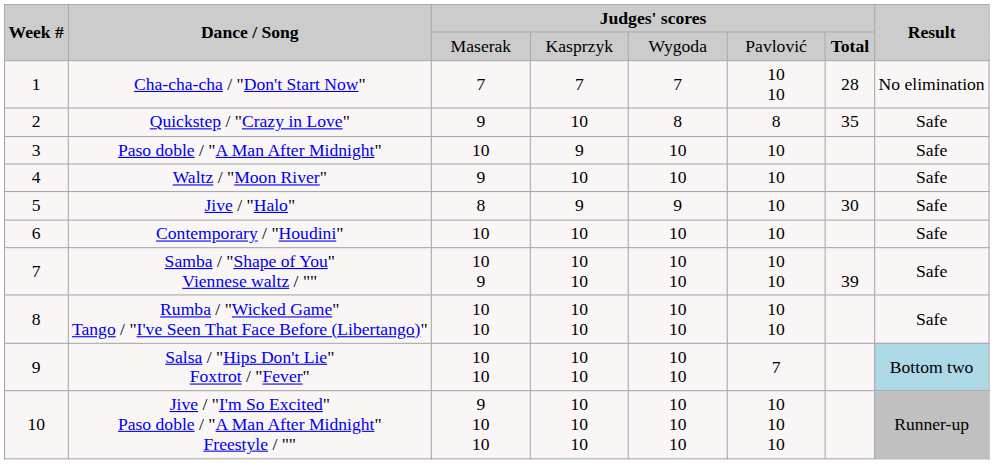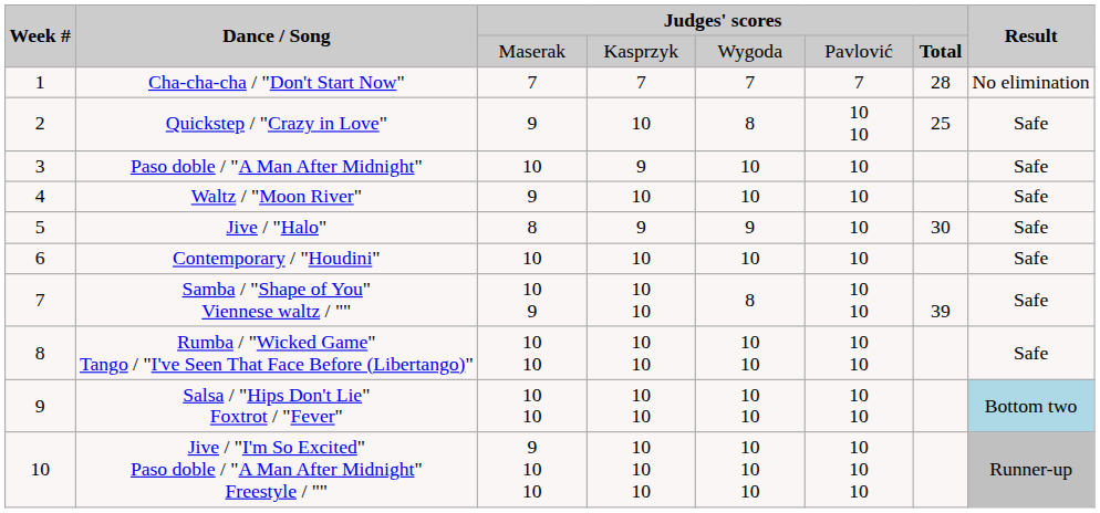 <table class="wikitable collapsible collapsed">
 <tr>
 <th rowspan=2 style="background:#ccc; text-align:Center;"><strong>Week #</strong></th>
 <th rowspan=2 style="background:#ccc; text-align:Center;"><strong>Dance / Song</strong></th>
 <th colspan=5 style="background:#ccc; text-align:Center;"><strong>Judges' scores</strong></th>
 <th rowspan=2 style="background:#ccc; text-align:Center;"><strong>Result</strong></th>
 </tr>
 <tr style="text-align:center; background:#ccc;">
 <td style="width:10%;">Maserak</td>
 <td style="width:10%;">Kasprzyk</td>
 <td style="width:10%;">Wygoda</td>
 <td style="width:10%;">Pavlović</td>
 <td style="width:5%;"><strong>Total</strong></td>
 </tr>
 <tr style="text-align:center; background:#faf6f6;">
 <td>1</td>
 <td><a href='#'>Cha-cha-cha</a> / "<a href='#'>Don't Start Now</a>"</td>
 <td>7</td>
 <td>7</td>
 <td>7</td>
-<td>10<br>10</td>
+<td>7</td>
 <td>28</td>
 <td>No elimination</td>
 </tr>
 <tr style="text-align:center; background:#faf6f6;">
 <td>2</td>
 <td><a href='#'>Quickstep</a> / "<a href='#'>Crazy in Love</a>"</td>
 <td>9</td>
 <td>10</td>
 <td>8</td>
-<td>8</td>
-<td>35</td>
+<td>10<br>10</td>
+<td>25</td>
 <td>Safe</td>
 </tr>
 <tr style="text-align:center; background:#faf6f6;">
 <td>3</td>
 <td><a href='#'>Paso doble</a> / "<a href='#'>A Man After Midnight</a>"</td>
 <td>10</td>
 <td>9</td>
 <td>10</td>
 <td>10</td>
 <td></td>
 <td>Safe</td>
 </tr>
 <tr style="text-align:center; background:#faf6f6;">
 <td>4</td>
 <td><a href='#'>Waltz</a> / "<a href='#'>Moon River</a>"</td>
 <td>9</td>
 <td>10</td>
 <td>10</td>
 <td>10</td>
 <td></td>
 <td>Safe</td>
 </tr>
 <tr style="text-align:center; background:#faf6f6;">
 <td>5</td>
 <td><a href='#'>Jive</a> / "<a href='#'>Halo</a>"</td>
 <td>8</td>
 <td>9</td>
 <td>9</td>
 <td>10</td>
 <td>30</td>
 <td>Safe</td>
 </tr>
 <tr style="text-align:center; background:#faf6f6;">
 <td>6</td>
 <td><a href='#'>Contemporary</a> / "<a href='#'>Houdini</a>"</td>
 <td>10</td>
 <td>10</td>
 <td>10</td>
 <td>10</td>
 <td></td>
 <td>Safe</td>
 </tr>
 <tr style="text-align:center; background:#faf6f6;">
 <td>7</td>
 <td><a href='#'>Samba</a> / "<a href='#'>Shape of You</a>"<br><a href='#'>Viennese waltz</a> / ""</td>
 <td>10<br>9</td>
 <td>10<br>10</td>
-<td>10<br>10</td>
+<td>8</td>
 <td>10<br>10</td>
 <td><br>39</td>
 <td>Safe</td>
 </tr>
 <tr style="text-align:center; background:#faf6f6;">
 <td>8</td>
 <td><a href='#'>Rumba</a> / "<a href='#'>Wicked Game</a>"<br><a href='#'>Tango</a> / "<a href='#'>I've Seen That Face Before (Libertango)</a>"</td>
 <td>10<br>10</td>
 <td>10<br>10</td>
 <td>10<br>10</td>
 <td>10<br>10</td>
 <td><br></td>
 <td>Safe</td>
 </tr>
 <tr style="text-align:center; background:#faf6f6;">
 <td>9</td>
 <td><a href='#'>Salsa</a> / "<a href='#'>Hips Don't Lie</a>"<br><a href='#'>Foxtrot</a> / "<a href='#'>Fever</a>"</td>
 <td>10<br>10</td>
 <td>10<br>10</td>
 <td>10<br>10</td>
-<td>7</td>
+<td>10<br>10</td>
 <td><br></td>
 <td bgcolor="lightblue">Bottom two</td>
 </tr>
 <tr style="text-align:center; background:#faf6f6;">
 <td>10</td>
 <td><a href='#'>Jive</a> / "<a href='#'>I'm So Excited</a>"<br><a href='#'>Paso doble</a> / "<a href='#'>A Man After Midnight</a>"<br><a href='#'>Freestyle</a> / ""</td>
 <td>9<br>10<br>10</td>
 <td>10<br>10<br>10</td>
 <td>10<br>10<br>10</td>
 <td>10<br>10<br>10</td>
 <td><br><br></td>
 <td bgcolor="silver">Runner-up</td>
 </tr>
 </table>
